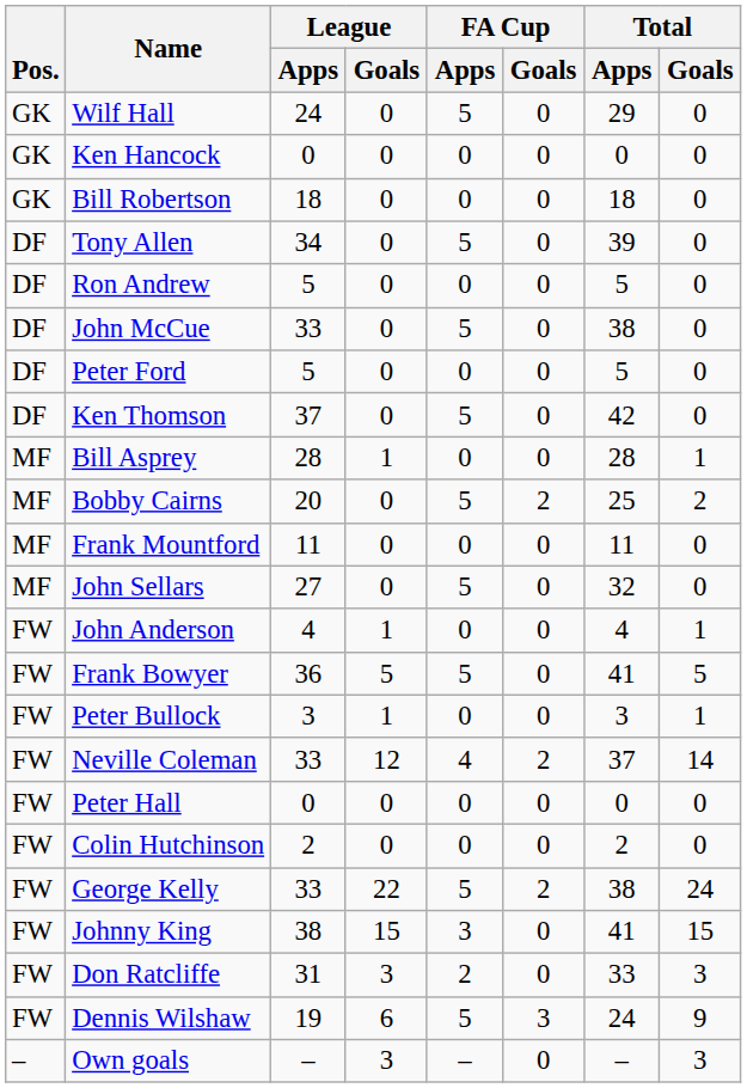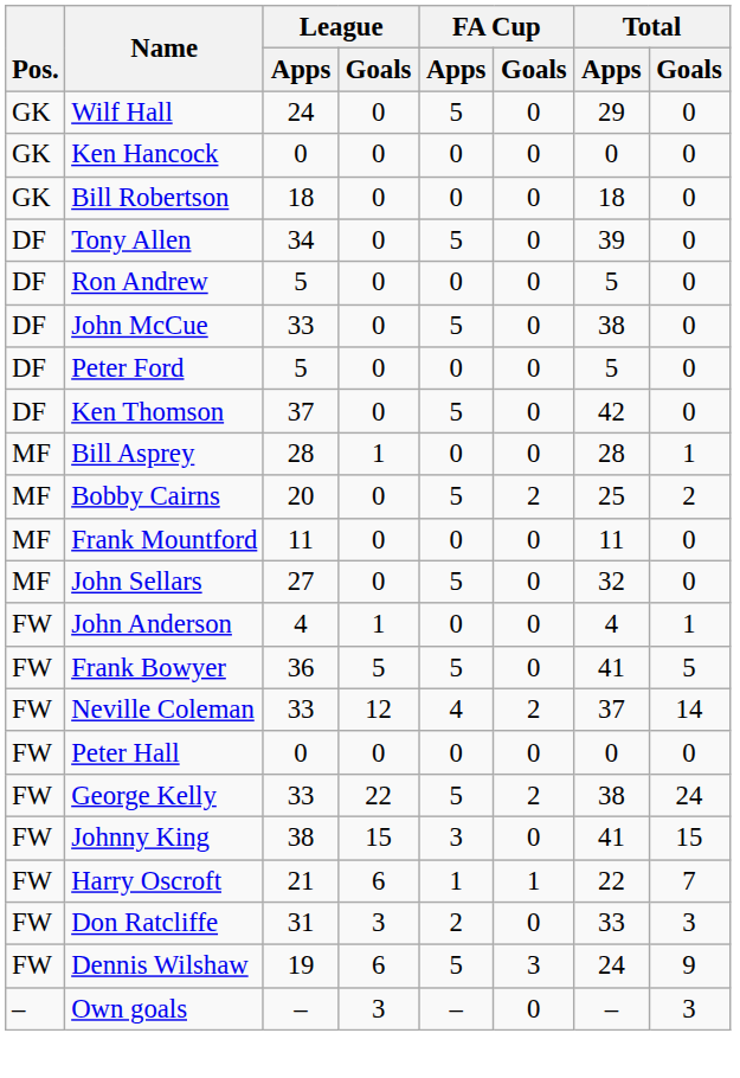 <table class="wikitable" style="text-align:center">
 <tr>
 <th rowspan="2" valign="bottom">Pos.</th>
 <th rowspan="2">Name</th>
 <th colspan="2" width="85">League</th>
 <th colspan="2" width="85">FA Cup</th>
 <th colspan="2" width="85">Total</th>
 </tr>
 <tr>
 <th>Apps</th>
 <th>Goals</th>
 <th>Apps</th>
 <th>Goals</th>
 <th>Apps</th>
 <th>Goals</th>
 </tr>
 <tr>
 <td align="left">GK</td>
 <td align="left"> <a href='#'>Wilf Hall</a></td>
 <td>24</td>
 <td>0</td>
 <td>5</td>
 <td>0</td>
 <td>29</td>
 <td>0</td>
 </tr>
 <tr>
 <td align="left">GK</td>
 <td align="left"> <a href='#'>Ken Hancock</a></td>
 <td>0</td>
 <td>0</td>
 <td>0</td>
 <td>0</td>
 <td>0</td>
 <td>0</td>
 </tr>
 <tr>
 <td align="left">GK</td>
 <td align="left"> <a href='#'>Bill Robertson</a></td>
 <td>18</td>
 <td>0</td>
 <td>0</td>
 <td>0</td>
 <td>18</td>
 <td>0</td>
 </tr>
 <tr>
 <td align="left">DF</td>
 <td align="left"> <a href='#'>Tony Allen</a></td>
 <td>34</td>
 <td>0</td>
 <td>5</td>
 <td>0</td>
 <td>39</td>
 <td>0</td>
 </tr>
 <tr>
 <td align="left">DF</td>
 <td align="left"> <a href='#'>Ron Andrew</a></td>
 <td>5</td>
 <td>0</td>
 <td>0</td>
 <td>0</td>
 <td>5</td>
 <td>0</td>
 </tr>
 <tr>
 <td align="left">DF</td>
 <td align="left"> <a href='#'>John McCue</a></td>
 <td>33</td>
 <td>0</td>
 <td>5</td>
 <td>0</td>
 <td>38</td>
 <td>0</td>
 </tr>
 <tr>
 <td align="left">DF</td>
 <td align="left"> <a href='#'>Peter Ford</a></td>
 <td>5</td>
 <td>0</td>
 <td>0</td>
 <td>0</td>
 <td>5</td>
 <td>0</td>
 </tr>
 <tr>
 <td align="left">DF</td>
 <td align="left"> <a href='#'>Ken Thomson</a></td>
 <td>37</td>
 <td>0</td>
 <td>5</td>
 <td>0</td>
 <td>42</td>
 <td>0</td>
 </tr>
 <tr>
 <td align="left">MF</td>
 <td align="left"> <a href='#'>Bill Asprey</a></td>
 <td>28</td>
 <td>1</td>
 <td>0</td>
 <td>0</td>
 <td>28</td>
 <td>1</td>
 </tr>
 <tr>
 <td align="left">MF</td>
 <td align="left"> <a href='#'>Bobby Cairns</a></td>
 <td>20</td>
 <td>0</td>
 <td>5</td>
 <td>2</td>
 <td>25</td>
 <td>2</td>
 </tr>
 <tr>
 <td align="left">MF</td>
 <td align="left"> <a href='#'>Frank Mountford</a></td>
 <td>11</td>
 <td>0</td>
 <td>0</td>
 <td>0</td>
 <td>11</td>
 <td>0</td>
 </tr>
 <tr>
 <td align="left">MF</td>
 <td align="left"> <a href='#'>John Sellars</a></td>
 <td>27</td>
 <td>0</td>
 <td>5</td>
 <td>0</td>
 <td>32</td>
 <td>0</td>
 </tr>
 <tr>
 <td align="left">FW</td>
 <td align="left"> <a href='#'>John Anderson</a></td>
 <td>4</td>
 <td>1</td>
 <td>0</td>
 <td>0</td>
 <td>4</td>
 <td>1</td>
 </tr>
 <tr>
 <td align="left">FW</td>
 <td align="left"> <a href='#'>Frank Bowyer</a></td>
 <td>36</td>
 <td>5</td>
 <td>5</td>
 <td>0</td>
 <td>41</td>
 <td>5</td>
 </tr>
 <tr>
 <td align="left">FW</td>
-<td align="left"> <a href='#'>Peter Bullock</a></td>
-<td>3</td>
-<td>1</td>
-<td>0</td>
-<td>0</td>
-<td>3</td>
-<td>1</td>
-</tr>
-<tr>
-<td align="left">FW</td>
 <td align="left"> <a href='#'>Neville Coleman</a></td>
 <td>33</td>
 <td>12</td>
 <td>4</td>
 <td>2</td>
 <td>37</td>
 <td>14</td>
 </tr>
 <tr>
 <td align="left">FW</td>
 <td align="left"> <a href='#'>Peter Hall</a></td>
 <td>0</td>
 <td>0</td>
 <td>0</td>
 <td>0</td>
 <td>0</td>
-<td>0</td>
-</tr>
-<tr>
-<td align="left">FW</td>
-<td align="left"> <a href='#'>Colin Hutchinson</a></td>
-<td>2</td>
-<td>0</td>
-<td>0</td>
-<td>0</td>
-<td>2</td>
 <td>0</td>
 </tr>
 <tr>
 <td align="left">FW</td>
 <td align="left"> <a href='#'>George Kelly</a></td>
 <td>33</td>
 <td>22</td>
 <td>5</td>
 <td>2</td>
 <td>38</td>
 <td>24</td>
 </tr>
 <tr>
 <td align="left">FW</td>
 <td align="left"> <a href='#'>Johnny King</a></td>
 <td>38</td>
 <td>15</td>
 <td>3</td>
 <td>0</td>
 <td>41</td>
 <td>15</td>
+</tr>
+<tr>
+<td align="left">FW</td>
+<td align="left"> <a href='#'>Harry Oscroft</a></td>
+<td>21</td>
+<td>6</td>
+<td>1</td>
+<td>1</td>
+<td>22</td>
+<td>7</td>
 </tr>
 <tr>
 <td align="left">FW</td>
 <td align="left"> <a href='#'>Don Ratcliffe</a></td>
 <td>31</td>
 <td>3</td>
 <td>2</td>
 <td>0</td>
 <td>33</td>
 <td>3</td>
 </tr>
 <tr>
 <td align="left">FW</td>
 <td align="left"> <a href='#'>Dennis Wilshaw</a></td>
 <td>19</td>
 <td>6</td>
 <td>5</td>
 <td>3</td>
 <td>24</td>
 <td>9</td>
 </tr>
 <tr>
 <td align="left">–</td>
 <td align="left"><a href='#'>Own goals</a></td>
 <td>–</td>
 <td>3</td>
 <td>–</td>
 <td>0</td>
 <td>–</td>
 <td>3</td>
 </tr>
 </table>
